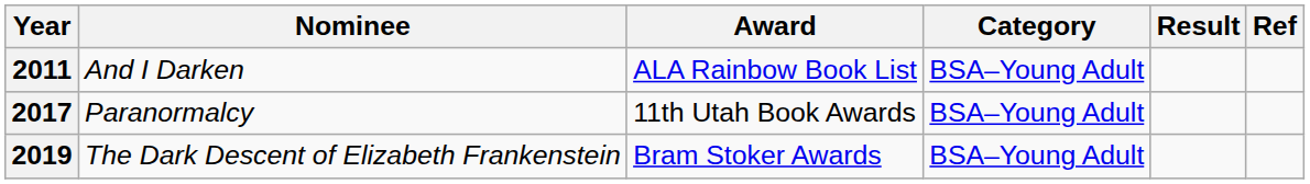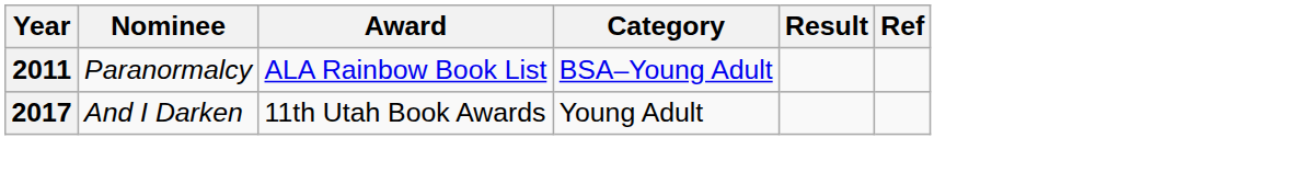 <table class="wikitable sortable">
 <tr>
 <th>Year</th>
 <th>Nominee</th>
 <th>Award</th>
 <th>Category</th>
 <th>Result</th>
 <th>Ref</th>
 </tr>
 <tr>
 <th>2011</th>
-<td><em>And I Darken</em></td>
+<td><em>Paranormalcy</em></td>
 <td><a href='#'>ALA Rainbow Book List</a></td>
 <td><a href='#'>BSA–Young Adult</a></td>
 <td></td>
 <td></td>
 </tr>
 <tr>
 <th>2017</th>
-<td><em>Paranormalcy</em></td>
+<td><em>And I Darken</em></td>
 <td>11th Utah Book Awards</td>
-<td><a href='#'>BSA–Young Adult</a></td>
-<td></td>
-<td></td>
-</tr>
-<tr>
-<th>2019</th>
-<td><em>The Dark Descent of Elizabeth Frankenstein</em></td>
-<td><a href='#'>Bram Stoker Awards</a></td>
-<td><a href='#'>BSA–Young Adult</a></td>
+<td>Young Adult</td>
 <td></td>
 <td></td>
 </tr>
 </table>
